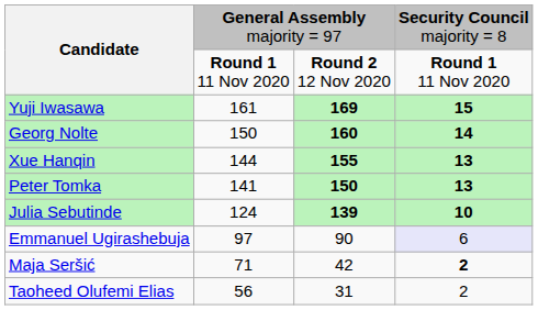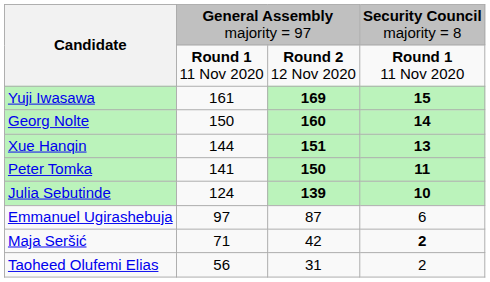 <table class="wikitable collapsible" style="text-align:center;">
 <tr>
 <th rowspan=2>Candidate</th>
 <td style="background:silver;" colspan=2><strong>General Assembly </strong> <br> majority = 97</td>
 <td style="background:silver;"><strong>Security Council </strong> <br> majority = 8</td>
 </tr>
 <tr>
 <td><strong>Round 1 </strong> <br> 11 Nov 2020</td>
 <td><strong>Round 2 </strong> <br> 12 Nov 2020</td>
 <td><strong>Round 1 </strong> <br> 11 Nov 2020</td>
 </tr>
 <tr>
 <td style="text-align:left; background-color:#BBF3BB"> <a href='#'>Yuji Iwasawa</a></td>
 <td>161</td>
 <td style="background-color:#BBF3BB"><strong>169 </strong></td>
 <td style="background-color:#BBF3BB"><strong>15</strong></td>
 </tr>
 <tr>
 <td style="text-align:left;background-color:#BBF3BB"> <a href='#'>Georg Nolte</a></td>
 <td>150</td>
 <td style="background-color:#BBF3BB"><strong>160</strong></td>
 <td style="background-color:#BBF3BB"><strong>14</strong></td>
 </tr>
 <tr>
 <td style="text-align:left;background-color:#BBF3BB"> <a href='#'>Xue Hanqin</a></td>
 <td>144</td>
-<td style="background-color:#BBF3BB"><strong>155</strong></td>
+<td style="background-color:#BBF3BB"><strong>151</strong></td>
 <td style="background-color:#BBF3BB"><strong>13</strong></td>
 </tr>
 <tr>
 <td style="text-align:left;background-color:#BBF3BB"> <a href='#'>Peter Tomka</a></td>
 <td>141</td>
 <td style="background-color:#BBF3BB"><strong>150</strong></td>
-<td style="background-color:#BBF3BB"><strong>13</strong></td>
+<td style="background-color:#BBF3BB"><strong>11</strong></td>
 </tr>
 <tr>
 <td style="text-align:left;background-color:#BBF3BB"> <a href='#'>Julia Sebutinde</a></td>
 <td>124</td>
 <td style="background-color:#BBF3BB"><strong>139</strong></td>
 <td style="background-color:#BBF3BB"><strong>10</strong></td>
 </tr>
 <tr>
 <td style="text-align:left;"> <a href='#'>Emmanuel Ugirashebuja</a></td>
 <td>97</td>
-<td>90</td>
-<td style="background: lavender;">6</td>
+<td>87</td>
+<td>6</td>
 </tr>
 <tr>
 <td style="text-align:left;"> <a href='#'>Maja Seršić</a></td>
 <td>71</td>
 <td>42</td>
 <td><strong>2</strong></td>
 </tr>
 <tr>
 <td style="text-align:left;"> <a href='#'>Taoheed Olufemi Elias</a></td>
 <td>56</td>
 <td>31</td>
 <td>2</td>
 </tr>
 </table>
